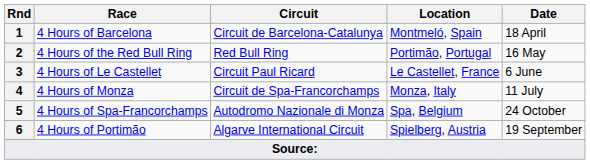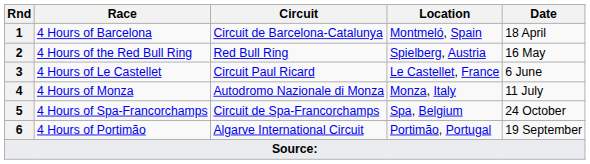 <table class="wikitable" style="font-size: 85%;">
 <tr>
 <th>Rnd</th>
 <th>Race</th>
 <th>Circuit</th>
 <th>Location</th>
 <th>Date</th>
 </tr>
 <tr>
 <th>1</th>
 <td><a href='#'>4 Hours of Barcelona</a></td>
 <td> <a href='#'>Circuit de Barcelona-Catalunya</a></td>
 <td><a href='#'>Montmeló</a>, <a href='#'>Spain</a></td>
 <td>18 April</td>
 </tr>
 <tr>
 <th>2</th>
 <td><a href='#'>4 Hours of the Red Bull Ring</a></td>
 <td> <a href='#'>Red Bull Ring</a></td>
-<td><a href='#'>Portimão</a>, <a href='#'>Portugal</a></td>
+<td><a href='#'>Spielberg</a>, <a href='#'>Austria</a></td>
 <td>16 May</td>
 </tr>
 <tr>
 <th>3</th>
 <td><a href='#'>4 Hours of Le Castellet</a></td>
 <td> <a href='#'>Circuit Paul Ricard</a></td>
 <td><a href='#'>Le Castellet</a>, <a href='#'>France</a></td>
 <td>6 June</td>
 </tr>
 <tr>
 <th>4</th>
 <td><a href='#'>4 Hours of Monza</a></td>
-<td> <a href='#'>Circuit de Spa-Francorchamps</a></td>
+<td> <a href='#'>Autodromo Nazionale di Monza</a></td>
 <td><a href='#'>Monza</a>, <a href='#'>Italy</a></td>
 <td>11 July</td>
 </tr>
 <tr>
 <th>5</th>
 <td><a href='#'>4 Hours of Spa-Francorchamps</a></td>
-<td> <a href='#'>Autodromo Nazionale di Monza</a></td>
+<td> <a href='#'>Circuit de Spa-Francorchamps</a></td>
 <td><a href='#'>Spa</a>, <a href='#'>Belgium</a></td>
 <td>24 October</td>
 </tr>
 <tr>
 <th>6</th>
 <td><a href='#'>4 Hours of Portimão</a></td>
 <td> <a href='#'>Algarve International Circuit</a></td>
-<td><a href='#'>Spielberg</a>, <a href='#'>Austria</a></td>
+<td><a href='#'>Portimão</a>, <a href='#'>Portugal</a></td>
 <td>19 September</td>
 </tr>
 <tr class="sortbottom">
 <td colspan="5" style="background-color:#EAECF0;text-align:center"><strong>Source:</strong></td>
 </tr>
 </table>
